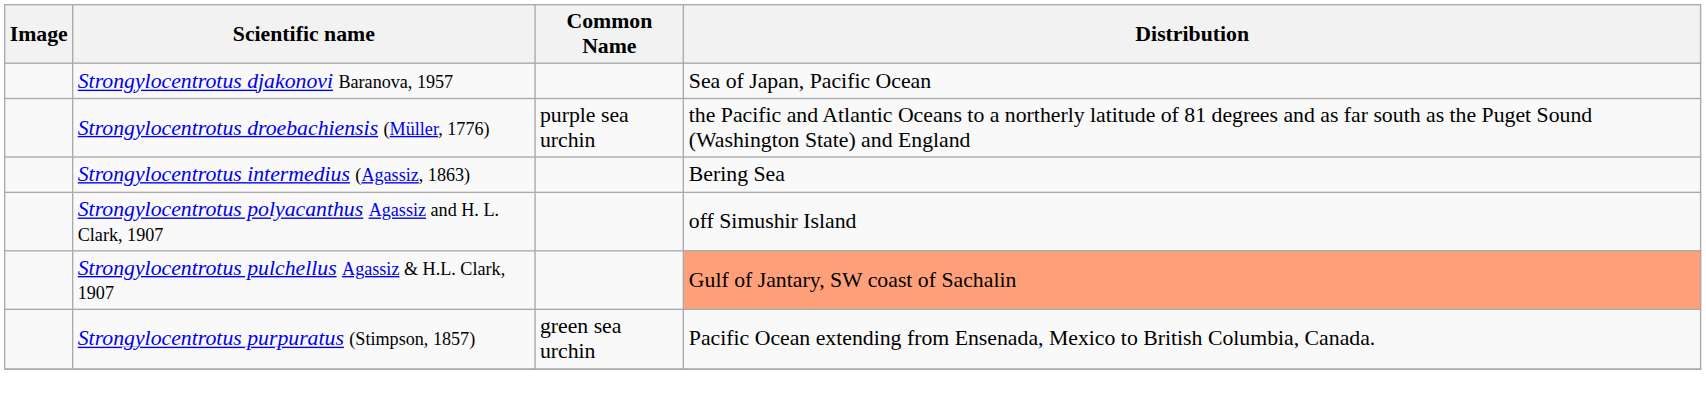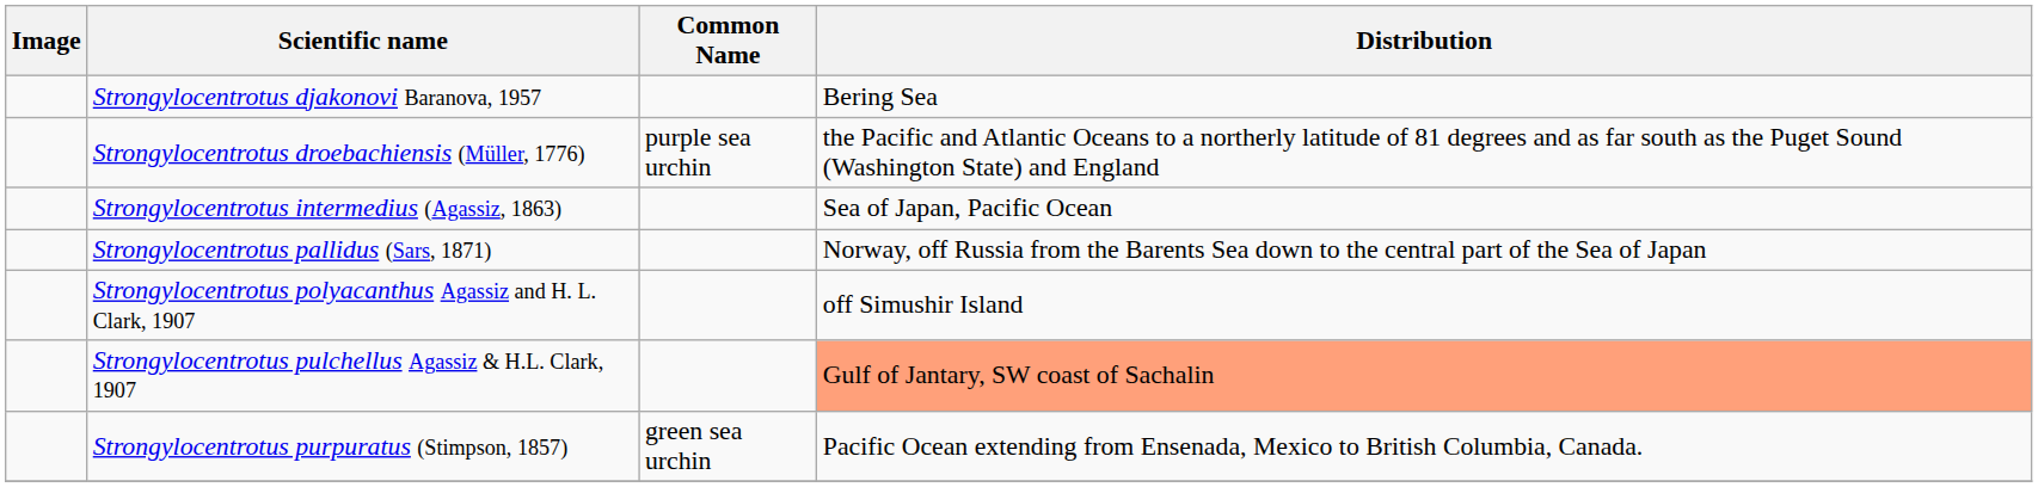 <table class="wikitable">
 <tr>
 <th>Image</th>
 <th>Scientific name</th>
 <th>Common Name</th>
 <th>Distribution</th>
 </tr>
 <tr>
 <td></td>
 <td><em><a href='#'>Strongylocentrotus djakonovi</a></em> <small>Baranova, 1957</small></td>
 <td></td>
-<td>Sea of Japan, Pacific Ocean</td>
+<td>Bering Sea</td>
 </tr>
 <tr>
 <td></td>
 <td><em><a href='#'>Strongylocentrotus droebachiensis</a></em> <small>(<a href='#'>Müller</a>, 1776)</small></td>
 <td>purple sea urchin</td>
 <td>the Pacific and Atlantic Oceans to a northerly latitude of 81 degrees and as far south as the Puget Sound (Washington State) and England</td>
 </tr>
 <tr>
 <td></td>
 <td><em><a href='#'>Strongylocentrotus intermedius</a></em> <small>(<a href='#'>Agassiz</a>, 1863)</small></td>
 <td></td>
-<td>Bering Sea</td>
+<td>Sea of Japan, Pacific Ocean</td>
+</tr>
+<tr>
+<td></td>
+<td><em><a href='#'>Strongylocentrotus pallidus</a></em> <small>(<a href='#'>Sars</a>, 1871)</small></td>
+<td></td>
+<td>Norway, off Russia from the Barents Sea down to the central part of the Sea of Japan</td>
 </tr>
 <tr>
 <td></td>
 <td><em><a href='#'>Strongylocentrotus polyacanthus</a></em> <small><a href='#'>Agassiz</a> and H. L. Clark, 1907</small></td>
 <td></td>
 <td>off Simushir Island</td>
 </tr>
 <tr>
 <td></td>
 <td><em><a href='#'>Strongylocentrotus pulchellus</a></em> <small><a href='#'>Agassiz</a> & H.L. Clark, 1907</small></td>
 <td></td>
 <td style="background: lightsalmon;">Gulf of Jantary, SW coast of Sachalin</td>
 </tr>
 <tr>
 <td></td>
 <td><em><a href='#'>Strongylocentrotus purpuratus</a></em> <small>(Stimpson, 1857)</small></td>
 <td>green sea urchin</td>
 <td>Pacific Ocean extending from Ensenada, Mexico to British Columbia, Canada.</td>
 </tr>
 <tr>
 </tr>
 </table>
